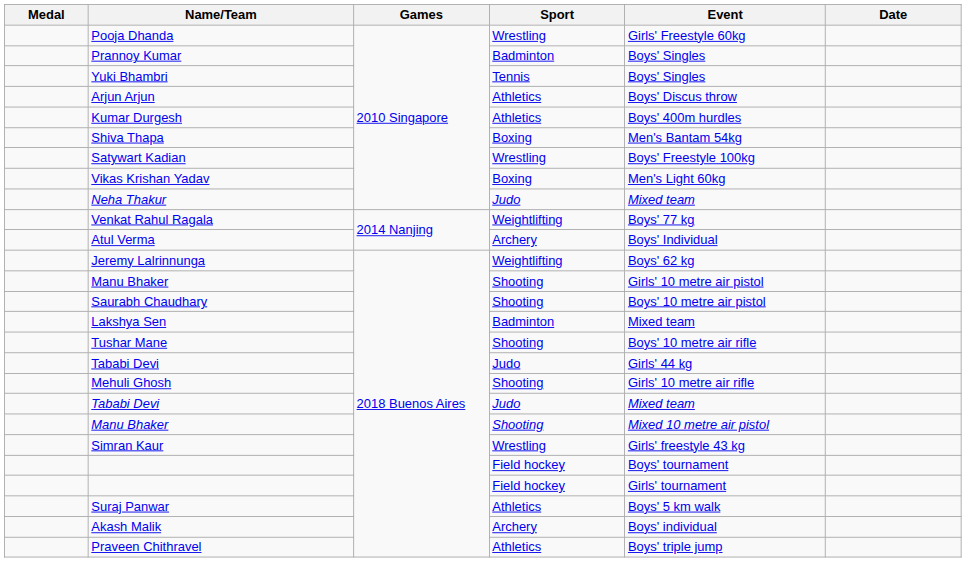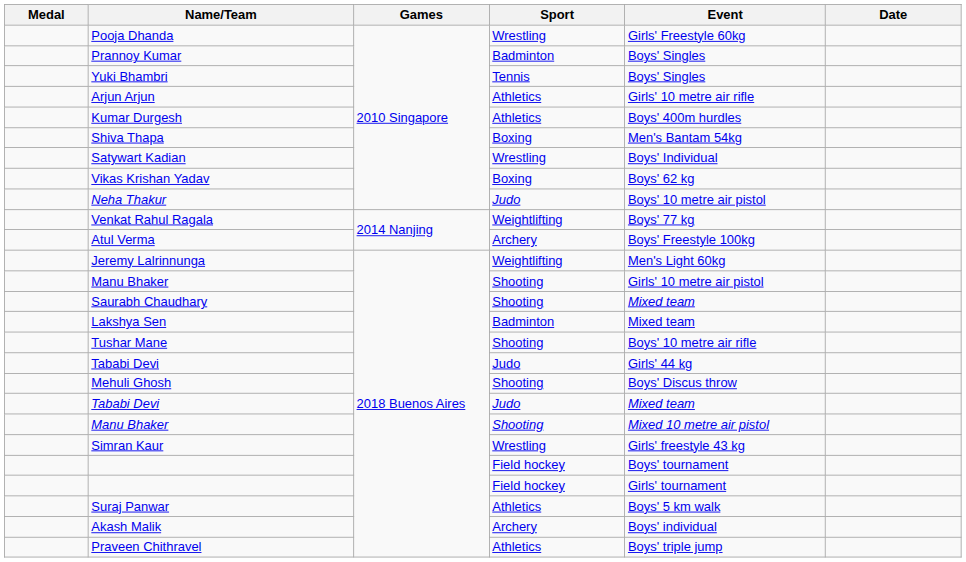 <table class="wikitable" style="font-size:90%;">
 <tr>
 <th style="width:6em">Medal</th>
 <th style="width:20em">Name/Team</th>
 <th style="width:10em">Games</th>
 <th style="width:10em">Sport</th>
 <th style="width:15em">Event</th>
 <th style="width:10em">Date</th>
 </tr>
 <tr>
 <td></td>
 <td><a href='#'>Pooja Dhanda</a></td>
 <td rowspan="9"><a href='#'>2010 Singapore</a></td>
 <td><a href='#'>Wrestling</a></td>
 <td><a href='#'>Girls' Freestyle 60kg</a></td>
 <td></td>
 </tr>
 <tr>
 <td></td>
 <td><a href='#'>Prannoy Kumar</a></td>
 <td><a href='#'>Badminton</a></td>
 <td><a href='#'>Boys' Singles</a></td>
 <td></td>
 </tr>
 <tr>
 <td></td>
 <td><a href='#'>Yuki Bhambri</a></td>
 <td><a href='#'>Tennis</a></td>
 <td><a href='#'>Boys' Singles</a></td>
 <td></td>
 </tr>
 <tr>
 <td></td>
 <td><a href='#'>Arjun Arjun</a></td>
 <td><a href='#'>Athletics</a></td>
-<td><a href='#'>Boys' Discus throw</a></td>
+<td><a href='#'>Girls' 10 metre air rifle</a></td>
 <td></td>
 </tr>
 <tr>
 <td></td>
 <td><a href='#'>Kumar Durgesh</a></td>
 <td><a href='#'>Athletics</a></td>
 <td><a href='#'>Boys' 400m hurdles</a></td>
 <td></td>
 </tr>
 <tr>
 <td></td>
 <td><a href='#'>Shiva Thapa</a></td>
 <td><a href='#'>Boxing</a></td>
 <td><a href='#'>Men's Bantam 54kg</a></td>
 <td></td>
 </tr>
 <tr>
 <td></td>
 <td><a href='#'>Satywart Kadian</a></td>
 <td><a href='#'>Wrestling</a></td>
-<td><a href='#'>Boys' Freestyle 100kg</a></td>
+<td><a href='#'>Boys' Individual</a></td>
 <td></td>
 </tr>
 <tr>
 <td></td>
 <td><a href='#'>Vikas Krishan Yadav</a></td>
 <td><a href='#'>Boxing</a></td>
-<td><a href='#'>Men's Light 60kg</a></td>
+<td><a href='#'>Boys' 62 kg</a></td>
 <td></td>
 </tr>
 <tr>
 <td><em></em></td>
 <td><em><a href='#'>Neha Thakur</a></em></td>
 <td><em><a href='#'>Judo</a></em></td>
-<td><em><a href='#'>Mixed team</a></em></td>
+<td><a href='#'>Boys' 10 metre air pistol</a></td>
 <td><em></em></td>
 </tr>
 <tr>
 <td></td>
 <td><a href='#'>Venkat Rahul Ragala</a></td>
 <td rowspan="2"><a href='#'>2014 Nanjing</a></td>
 <td><a href='#'>Weightlifting</a></td>
 <td><a href='#'>Boys' 77 kg</a></td>
 <td></td>
 </tr>
 <tr>
 <td></td>
 <td><a href='#'>Atul Verma</a></td>
 <td><a href='#'>Archery</a></td>
-<td><a href='#'>Boys' Individual</a></td>
+<td><a href='#'>Boys' Freestyle 100kg</a></td>
 <td></td>
 </tr>
 <tr>
 <td></td>
 <td><a href='#'>Jeremy Lalrinnunga</a></td>
 <td rowspan="15"><a href='#'>2018 Buenos Aires</a></td>
 <td><a href='#'>Weightlifting</a></td>
-<td><a href='#'>Boys' 62 kg</a></td>
+<td><a href='#'>Men's Light 60kg</a></td>
 <td></td>
 </tr>
 <tr>
 <td></td>
 <td><a href='#'>Manu Bhaker</a></td>
 <td><a href='#'>Shooting</a></td>
 <td><a href='#'>Girls' 10 metre air pistol</a></td>
 <td></td>
 </tr>
 <tr>
 <td></td>
 <td><a href='#'>Saurabh Chaudhary</a></td>
 <td><a href='#'>Shooting</a></td>
-<td><a href='#'>Boys' 10 metre air pistol</a></td>
+<td><em><a href='#'>Mixed team</a></em></td>
 <td></td>
 </tr>
 <tr>
 <td></td>
 <td><a href='#'>Lakshya Sen</a></td>
 <td><a href='#'>Badminton</a></td>
 <td><a href='#'>Mixed team</a></td>
 <td></td>
 </tr>
 <tr>
 <td></td>
 <td><a href='#'>Tushar Mane</a></td>
 <td><a href='#'>Shooting</a></td>
 <td><a href='#'>Boys' 10 metre air rifle</a></td>
 <td></td>
 </tr>
 <tr>
 <td></td>
 <td><a href='#'>Tababi Devi</a></td>
 <td><a href='#'>Judo</a></td>
 <td><a href='#'>Girls' 44 kg</a></td>
 <td></td>
 </tr>
 <tr>
 <td></td>
 <td><a href='#'>Mehuli Ghosh</a></td>
 <td><a href='#'>Shooting</a></td>
-<td><a href='#'>Girls' 10 metre air rifle</a></td>
+<td><a href='#'>Boys' Discus throw</a></td>
 <td></td>
 </tr>
 <tr>
 <td><em></em></td>
 <td><em><a href='#'>Tababi Devi</a></em></td>
 <td><em><a href='#'>Judo</a></em></td>
 <td><em><a href='#'>Mixed team</a></em></td>
 <td><em></em></td>
 </tr>
 <tr>
 <td><em></em></td>
 <td><em><a href='#'>Manu Bhaker</a></em></td>
 <td><em><a href='#'>Shooting</a></em></td>
 <td><em><a href='#'>Mixed 10 metre air pistol</a></em></td>
 <td><em></em></td>
 </tr>
 <tr>
 <td></td>
 <td><a href='#'>Simran Kaur</a></td>
 <td><a href='#'>Wrestling</a></td>
 <td><a href='#'>Girls' freestyle 43 kg</a></td>
 <td></td>
 </tr>
 <tr>
 <td></td>
 <td></td>
 <td><a href='#'>Field hockey</a></td>
 <td><a href='#'>Boys' tournament</a></td>
 <td></td>
 </tr>
 <tr>
 <td></td>
 <td></td>
 <td><a href='#'>Field hockey</a></td>
 <td><a href='#'>Girls' tournament</a></td>
 <td></td>
 </tr>
 <tr>
 <td></td>
 <td><a href='#'>Suraj Panwar</a></td>
 <td><a href='#'>Athletics</a></td>
 <td><a href='#'>Boys' 5 km walk</a></td>
 <td></td>
 </tr>
 <tr>
 <td></td>
 <td><a href='#'>Akash Malik</a></td>
 <td><a href='#'>Archery</a></td>
 <td><a href='#'>Boys' individual</a></td>
 <td></td>
 </tr>
 <tr>
 <td></td>
 <td><a href='#'>Praveen Chithravel</a></td>
 <td><a href='#'>Athletics</a></td>
 <td><a href='#'>Boys' triple jump</a></td>
 <td></td>
 </tr>
 </table>
